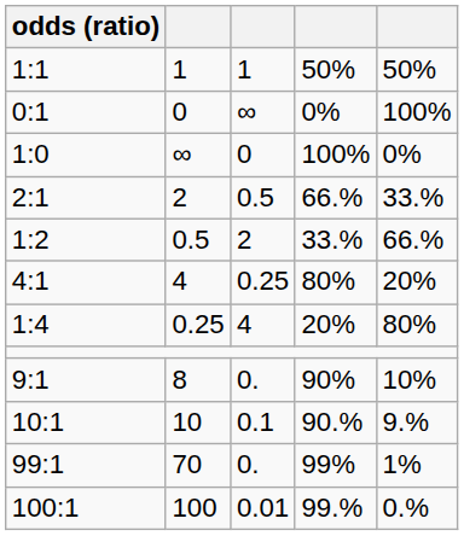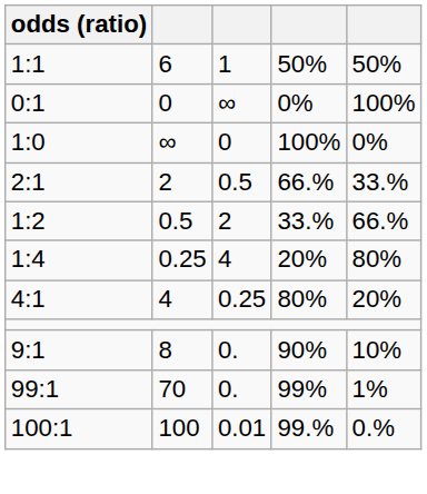 <table class=wikitable>
 <tr>
 <th>odds (ratio)</th>
 <th></th>
 <th></th>
 <th></th>
 <th></th>
 </tr>
 <tr>
 <td>1:1</td>
-<td>1</td>
+<td>6</td>
 <td>1</td>
 <td>50%</td>
 <td>50%</td>
 </tr>
 <tr>
 <td>0:1</td>
 <td>0</td>
 <td><em>∞</em></td>
 <td>0%</td>
 <td>100%</td>
 </tr>
 <tr>
 <td>1:0</td>
 <td><em>∞</em></td>
 <td>0</td>
 <td>100%</td>
 <td>0%</td>
 </tr>
 <tr>
 <td>2:1</td>
 <td>2</td>
 <td>0.5</td>
 <td>66.%</td>
 <td>33.%</td>
 </tr>
 <tr>
 <td>1:2</td>
 <td>0.5</td>
 <td>2</td>
 <td>33.%</td>
 <td>66.%</td>
 </tr>
 <tr>
+<td>1:4</td>
+<td>0.25</td>
+<td>4</td>
+<td>20%</td>
+<td>80%</td>
+</tr>
+<tr>
 <td>4:1</td>
 <td>4</td>
 <td>0.25</td>
 <td>80%</td>
 <td>20%</td>
-</tr>
-<tr>
-<td>1:4</td>
-<td>0.25</td>
-<td>4</td>
-<td>20%</td>
-<td>80%</td>
 </tr>
 <tr>
 <td colspan=5></td>
 </tr>
 <tr>
 <td>9:1</td>
 <td>8</td>
 <td>0.</td>
 <td>90%</td>
 <td>10%</td>
-</tr>
-<tr>
-<td>10:1</td>
-<td>10</td>
-<td>0.1</td>
-<td>90.%</td>
-<td>9.%</td>
 </tr>
 <tr>
 <td>99:1</td>
 <td>70</td>
 <td>0.</td>
 <td>99%</td>
 <td>1%</td>
 </tr>
 <tr>
 <td>100:1</td>
 <td>100</td>
 <td>0.01</td>
 <td>99.%</td>
 <td>0.%</td>
 </tr>
 </table>
